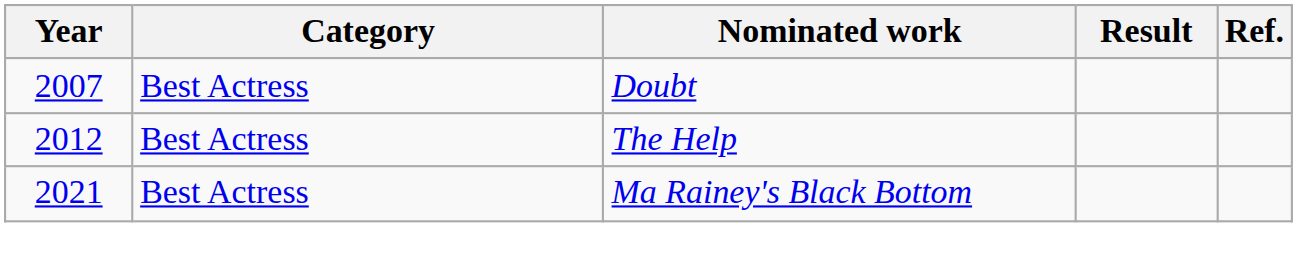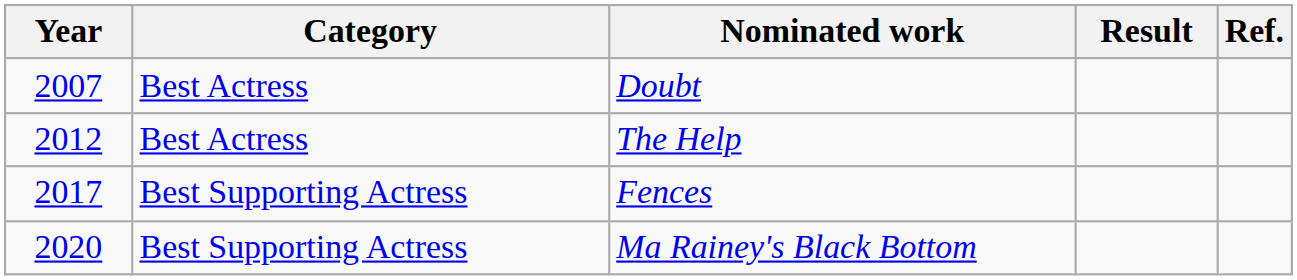 <table class=wikitable>
 <tr>
 <th scope="col" style="width:5em;">Year</th>
 <th scope="col" style="width:26em;">Category</th>
 <th scope="col" style="width:25em;">Nominated work</th>
 <th scope="col" style="width:5em;">Result</th>
 <th>Ref.</th>
 </tr>
 <tr>
 <td style="text-align:center;"><a href='#'>2007</a></td>
 <td><a href='#'>Best Actress</a></td>
 <td><em><a href='#'>Doubt</a></em></td>
 <td></td>
 <td style="text-align:center;"></td>
 </tr>
 <tr>
 <td style="text-align:center;"><a href='#'>2012</a></td>
 <td><a href='#'>Best Actress</a></td>
 <td><em><a href='#'>The Help</a></em></td>
 <td></td>
 <td style="text-align:center;"></td>
 </tr>
 <tr>
-<td style="text-align:center;"><a href='#'>2021</a></td>
-<td><a href='#'>Best Actress</a></td>
+<td style="text-align:center;"><a href='#'>2017</a></td>
+<td><a href='#'>Best Supporting Actress</a></td>
+<td><em><a href='#'>Fences</a></em></td>
+<td></td>
+<td style="text-align:center;"></td>
+</tr>
+<tr>
+<td style="text-align:center;"><a href='#'>2020</a></td>
+<td><a href='#'>Best Supporting Actress</a></td>
 <td><em><a href='#'>Ma Rainey's Black Bottom</a></em></td>
 <td></td>
 <td style="text-align:center;"></td>
 </tr>
 </table>
